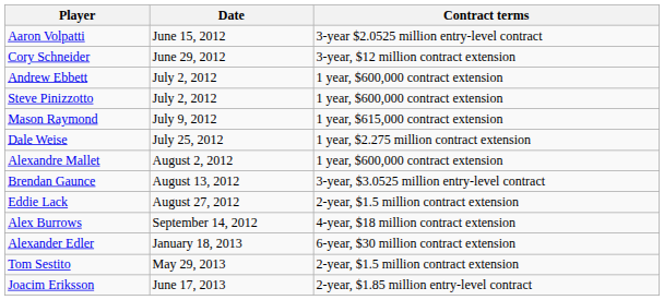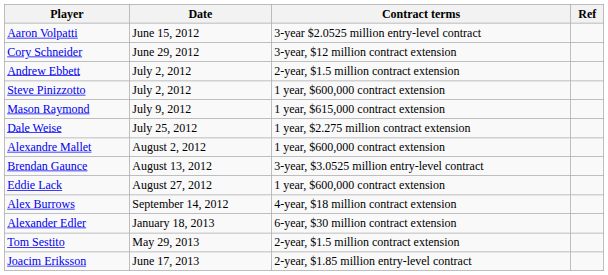 <table class="wikitable" style="width:50em; padding:3px;;">
 <tr>
 <th>Player</th>
 <th>Date</th>
 <th>Contract terms</th>
+<th>Ref</th>
 </tr>
 <tr>
 <td><a href='#'>Aaron Volpatti</a></td>
 <td>June 15, 2012</td>
 <td>3-year $2.0525 million entry-level contract</td>
+<td></td>
 </tr>
 <tr>
 <td><a href='#'>Cory Schneider</a></td>
 <td>June 29, 2012</td>
 <td>3-year, $12 million contract extension</td>
+<td></td>
 </tr>
 <tr>
 <td><a href='#'>Andrew Ebbett</a></td>
 <td>July 2, 2012</td>
-<td>1 year, $600,000 contract extension</td>
+<td>2-year, $1.5 million contract extension</td>
+<td></td>
 </tr>
 <tr>
 <td><a href='#'>Steve Pinizzotto</a></td>
 <td>July 2, 2012</td>
 <td>1 year, $600,000 contract extension</td>
+<td></td>
 </tr>
 <tr>
 <td><a href='#'>Mason Raymond</a></td>
 <td>July 9, 2012</td>
 <td>1 year, $615,000 contract extension</td>
+<td></td>
 </tr>
 <tr>
 <td><a href='#'>Dale Weise</a></td>
 <td>July 25, 2012</td>
 <td>1 year, $2.275 million contract extension</td>
+<td></td>
 </tr>
 <tr>
 <td><a href='#'>Alexandre Mallet</a></td>
 <td>August 2, 2012</td>
 <td>1 year, $600,000 contract extension</td>
+<td></td>
 </tr>
 <tr>
 <td><a href='#'>Brendan Gaunce</a></td>
 <td>August 13, 2012</td>
 <td>3-year, $3.0525 million entry-level contract</td>
+<td></td>
 </tr>
 <tr>
 <td><a href='#'>Eddie Lack</a></td>
 <td>August 27, 2012</td>
-<td>2-year, $1.5 million contract extension</td>
+<td>1 year, $600,000 contract extension</td>
+<td></td>
 </tr>
 <tr>
 <td><a href='#'>Alex Burrows</a></td>
 <td>September 14, 2012</td>
 <td>4-year, $18 million contract extension</td>
+<td></td>
 </tr>
 <tr>
 <td><a href='#'>Alexander Edler</a></td>
 <td>January 18, 2013</td>
 <td>6-year, $30 million contract extension</td>
+<td></td>
 </tr>
 <tr>
 <td><a href='#'>Tom Sestito</a></td>
 <td>May 29, 2013</td>
 <td>2-year, $1.5 million contract extension</td>
+<td></td>
 </tr>
 <tr>
 <td><a href='#'>Joacim Eriksson</a></td>
 <td>June 17, 2013</td>
 <td>2-year, $1.85 million entry-level contract</td>
+<td></td>
 </tr>
 </table>
